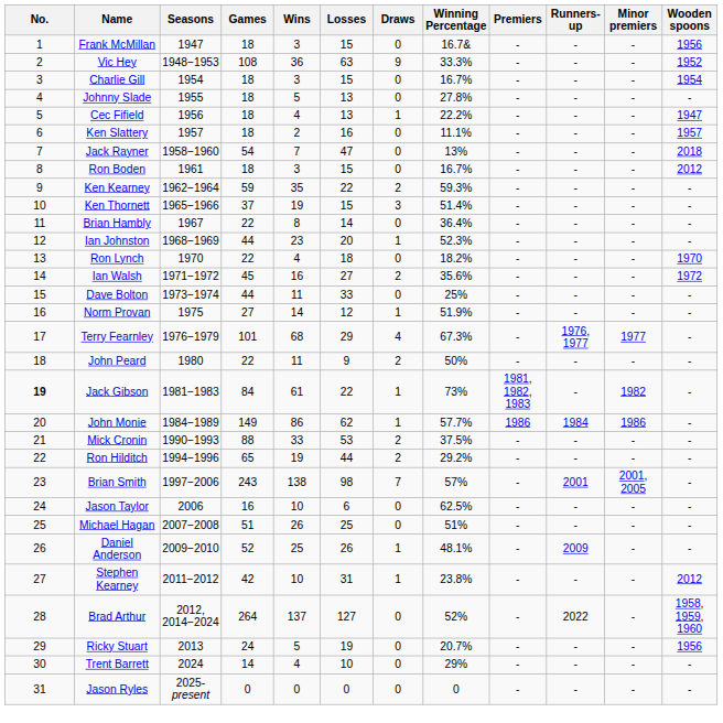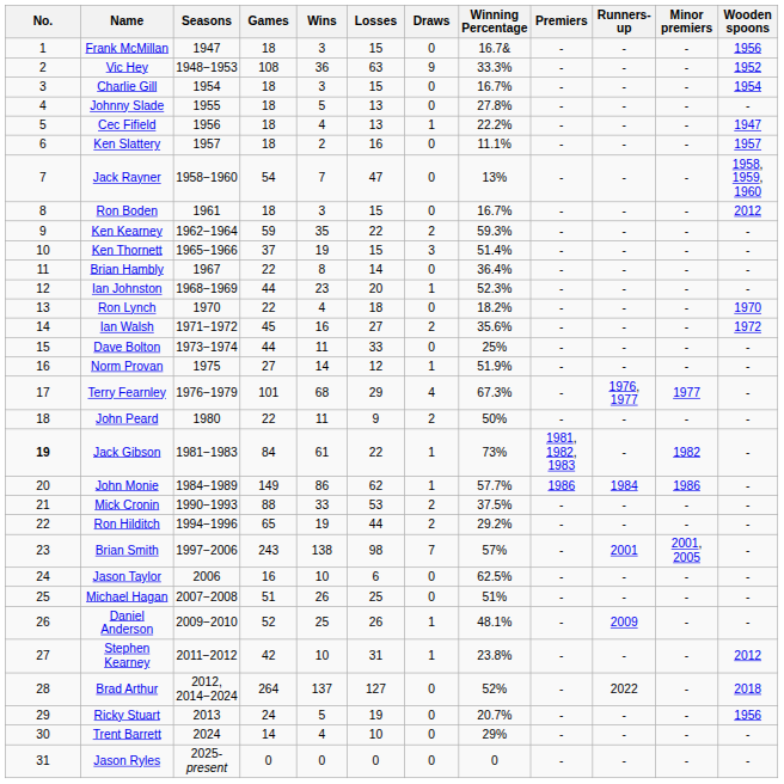 <table class="wikitable sortable" width="80%" style="text-align: center;">
 <tr>
 <th style="width:10em">No.</th>
 <th style="width:10em">Name</th>
 <th>Seasons</th>
 <th style="width:5em" data-sort-type="number">Games</th>
 <th style="width:5em" data-sort-type="number">Wins</th>
 <th style="width:5em" data-sort-type="number">Losses</th>
 <th style="width:5em" data-sort-type="number">Draws</th>
 <th style="width:5em" data-sort-type="number">Winning Percentage</th>
 <th style="width:5em" data-sort-type="number">Premiers</th>
 <th style="width:5em" data-sort-type="number">Runners-up</th>
 <th style="width:5em" data-sort-type="number">Minor premiers</th>
 <th style="width:5em" data-sort-type="number">Wooden spoons</th>
 </tr>
 <tr>
 <td>1</td>
 <td><a href='#'>Frank McMillan</a></td>
 <td>1947</td>
 <td>18</td>
 <td>3</td>
 <td>15</td>
 <td>0</td>
 <td>16.7&</td>
 <td>-</td>
 <td>-</td>
 <td>-</td>
 <td><a href='#'>1956</a></td>
 </tr>
 <tr>
 <td>2</td>
 <td><a href='#'>Vic Hey</a></td>
 <td>1948−1953</td>
 <td>108</td>
 <td>36</td>
 <td>63</td>
 <td>9</td>
 <td>33.3%</td>
 <td>-</td>
 <td>-</td>
 <td>-</td>
 <td><a href='#'>1952</a></td>
 </tr>
 <tr>
 <td>3</td>
 <td><a href='#'>Charlie Gill</a></td>
 <td>1954</td>
 <td>18</td>
 <td>3</td>
 <td>15</td>
 <td>0</td>
 <td>16.7%</td>
 <td>-</td>
 <td>-</td>
 <td>-</td>
 <td><a href='#'>1954</a></td>
 </tr>
 <tr>
 <td>4</td>
 <td><a href='#'>Johnny Slade</a></td>
 <td>1955</td>
 <td>18</td>
 <td>5</td>
 <td>13</td>
 <td>0</td>
 <td>27.8%</td>
 <td>-</td>
 <td>-</td>
 <td>-</td>
 <td>-</td>
 </tr>
 <tr>
 <td>5</td>
 <td><a href='#'>Cec Fifield</a></td>
 <td>1956</td>
 <td>18</td>
 <td>4</td>
 <td>13</td>
 <td>1</td>
 <td>22.2%</td>
 <td>-</td>
 <td>-</td>
 <td>-</td>
 <td><a href='#'>1947</a></td>
 </tr>
 <tr>
 <td>6</td>
 <td><a href='#'>Ken Slattery</a></td>
 <td>1957</td>
 <td>18</td>
 <td>2</td>
 <td>16</td>
 <td>0</td>
 <td>11.1%</td>
 <td>-</td>
 <td>-</td>
 <td>-</td>
 <td><a href='#'>1957</a></td>
 </tr>
 <tr>
 <td>7</td>
 <td><a href='#'>Jack Rayner</a></td>
 <td>1958−1960</td>
 <td>54</td>
 <td>7</td>
 <td>47</td>
 <td>0</td>
 <td>13%</td>
 <td>-</td>
 <td>-</td>
 <td>-</td>
-<td><a href='#'>2018</a></td>
+<td><a href='#'>1958</a>, <a href='#'>1959</a>, <a href='#'>1960</a></td>
 </tr>
 <tr>
 <td>8</td>
 <td><a href='#'>Ron Boden</a></td>
 <td>1961</td>
 <td>18</td>
 <td>3</td>
 <td>15</td>
 <td>0</td>
 <td>16.7%</td>
 <td>-</td>
 <td>-</td>
 <td>-</td>
 <td><a href='#'>2012</a></td>
 </tr>
 <tr>
 <td>9</td>
 <td><a href='#'>Ken Kearney</a></td>
 <td>1962−1964</td>
 <td>59</td>
 <td>35</td>
 <td>22</td>
 <td>2</td>
 <td>59.3%</td>
 <td>-</td>
 <td>-</td>
 <td>-</td>
 <td>-</td>
 </tr>
 <tr>
 <td>10</td>
 <td><a href='#'>Ken Thornett</a></td>
 <td>1965−1966</td>
 <td>37</td>
 <td>19</td>
 <td>15</td>
 <td>3</td>
 <td>51.4%</td>
 <td>-</td>
 <td>-</td>
 <td>-</td>
 <td>-</td>
 </tr>
 <tr>
 <td>11</td>
 <td><a href='#'>Brian Hambly</a></td>
 <td>1967</td>
 <td>22</td>
 <td>8</td>
 <td>14</td>
 <td>0</td>
 <td>36.4%</td>
 <td>-</td>
 <td>-</td>
 <td>-</td>
 <td>-</td>
 </tr>
 <tr>
 <td>12</td>
 <td><a href='#'>Ian Johnston</a></td>
 <td>1968−1969</td>
 <td>44</td>
 <td>23</td>
 <td>20</td>
 <td>1</td>
 <td>52.3%</td>
 <td>-</td>
 <td>-</td>
 <td>-</td>
 <td>-</td>
 </tr>
 <tr>
 <td>13</td>
 <td><a href='#'>Ron Lynch</a></td>
 <td>1970</td>
 <td>22</td>
 <td>4</td>
 <td>18</td>
 <td>0</td>
 <td>18.2%</td>
 <td>-</td>
 <td>-</td>
 <td>-</td>
 <td><a href='#'>1970</a></td>
 </tr>
 <tr>
 <td>14</td>
 <td><a href='#'>Ian Walsh</a></td>
 <td>1971−1972</td>
 <td>45</td>
 <td>16</td>
 <td>27</td>
 <td>2</td>
 <td>35.6%</td>
 <td>-</td>
 <td>-</td>
 <td>-</td>
 <td><a href='#'>1972</a></td>
 </tr>
 <tr>
 <td>15</td>
 <td><a href='#'>Dave Bolton</a></td>
 <td>1973−1974</td>
 <td>44</td>
 <td>11</td>
 <td>33</td>
 <td>0</td>
 <td>25%</td>
 <td>-</td>
 <td>-</td>
 <td>-</td>
 <td>-</td>
 </tr>
 <tr>
 <td>16</td>
 <td><a href='#'>Norm Provan</a></td>
 <td>1975</td>
 <td>27</td>
 <td>14</td>
 <td>12</td>
 <td>1</td>
 <td>51.9%</td>
 <td>-</td>
 <td>-</td>
 <td>-</td>
 <td>-</td>
 </tr>
 <tr>
 <td>17</td>
 <td><a href='#'>Terry Fearnley</a></td>
 <td>1976−1979</td>
 <td>101</td>
 <td>68</td>
 <td>29</td>
 <td>4</td>
 <td>67.3%</td>
 <td>-</td>
 <td><a href='#'>1976</a>, <a href='#'>1977</a></td>
 <td><a href='#'>1977</a></td>
 <td>-</td>
 </tr>
 <tr>
 <td>18</td>
 <td><a href='#'>John Peard</a></td>
 <td>1980</td>
 <td>22</td>
 <td>11</td>
 <td>9</td>
 <td>2</td>
 <td>50%</td>
 <td>-</td>
 <td>-</td>
 <td>-</td>
 <td>-</td>
 </tr>
 <tr>
 <td><strong>19</strong></td>
 <td><a href='#'>Jack Gibson</a></td>
 <td>1981−1983</td>
 <td>84</td>
 <td>61</td>
 <td>22</td>
 <td>1</td>
 <td>73%</td>
 <td><a href='#'>1981</a>, <a href='#'>1982</a>, <a href='#'>1983</a></td>
 <td>-</td>
 <td><a href='#'>1982</a></td>
 <td>-</td>
 </tr>
 <tr>
 <td>20</td>
 <td><a href='#'>John Monie</a></td>
 <td>1984−1989</td>
 <td>149</td>
 <td>86</td>
 <td>62</td>
 <td>1</td>
 <td>57.7%</td>
 <td><a href='#'>1986</a></td>
 <td><a href='#'>1984</a></td>
 <td><a href='#'>1986</a></td>
 <td>-</td>
 </tr>
 <tr>
 <td>21</td>
 <td><a href='#'>Mick Cronin</a></td>
 <td>1990−1993</td>
 <td>88</td>
 <td>33</td>
 <td>53</td>
 <td>2</td>
 <td>37.5%</td>
 <td>-</td>
 <td>-</td>
 <td>-</td>
 <td>-</td>
 </tr>
 <tr>
 <td>22</td>
 <td><a href='#'>Ron Hilditch</a></td>
 <td>1994−1996</td>
 <td>65</td>
 <td>19</td>
 <td>44</td>
 <td>2</td>
 <td>29.2%</td>
 <td>-</td>
 <td>-</td>
 <td>-</td>
 <td>-</td>
 </tr>
 <tr>
 <td>23</td>
 <td><a href='#'>Brian Smith</a></td>
 <td>1997−2006</td>
 <td>243</td>
 <td>138</td>
 <td>98</td>
 <td>7</td>
 <td>57%</td>
 <td>-</td>
 <td><a href='#'>2001</a></td>
 <td><a href='#'>2001</a>, <a href='#'>2005</a></td>
 <td>-</td>
 </tr>
 <tr>
 <td>24</td>
 <td><a href='#'>Jason Taylor</a></td>
 <td>2006</td>
 <td>16</td>
 <td>10</td>
 <td>6</td>
 <td>0</td>
 <td>62.5%</td>
 <td>-</td>
 <td>-</td>
 <td>-</td>
 <td>-</td>
 </tr>
 <tr>
 <td>25</td>
 <td><a href='#'>Michael Hagan</a></td>
 <td>2007−2008</td>
 <td>51</td>
 <td>26</td>
 <td>25</td>
 <td>0</td>
 <td>51%</td>
 <td>-</td>
 <td>-</td>
 <td>-</td>
 <td>-</td>
 </tr>
 <tr>
 <td>26</td>
 <td><a href='#'>Daniel Anderson</a></td>
 <td>2009−2010</td>
 <td>52</td>
 <td>25</td>
 <td>26</td>
 <td>1</td>
 <td>48.1%</td>
 <td>-</td>
 <td><a href='#'>2009</a></td>
 <td>-</td>
 <td>-</td>
 </tr>
 <tr>
 <td>27</td>
 <td><a href='#'>Stephen Kearney</a></td>
 <td>2011−2012</td>
 <td>42</td>
 <td>10</td>
 <td>31</td>
 <td>1</td>
 <td>23.8%</td>
 <td>-</td>
 <td>-</td>
 <td>-</td>
 <td><a href='#'>2012</a></td>
 </tr>
 <tr>
 <td>28</td>
 <td><a href='#'>Brad Arthur</a></td>
 <td>2012, 2014−2024</td>
 <td>264</td>
 <td>137</td>
 <td>127</td>
 <td>0</td>
 <td>52%</td>
 <td>-</td>
 <td>2022</td>
 <td>-</td>
-<td><a href='#'>1958</a>, <a href='#'>1959</a>, <a href='#'>1960</a></td>
+<td><a href='#'>2018</a></td>
 </tr>
 <tr>
 <td>29</td>
 <td><a href='#'>Ricky Stuart</a></td>
 <td>2013</td>
 <td>24</td>
 <td>5</td>
 <td>19</td>
 <td>0</td>
 <td>20.7%</td>
 <td>-</td>
 <td>-</td>
 <td>-</td>
 <td><a href='#'>1956</a></td>
 </tr>
 <tr>
 <td>30</td>
 <td><a href='#'>Trent Barrett</a></td>
 <td>2024</td>
 <td>14</td>
 <td>4</td>
 <td>10</td>
 <td>0</td>
 <td>29%</td>
 <td>-</td>
 <td>-</td>
 <td>-</td>
 <td>-</td>
 </tr>
 <tr>
 <td>31</td>
 <td><a href='#'>Jason Ryles</a></td>
 <td>2025-<em>present</em></td>
 <td>0</td>
 <td>0</td>
 <td>0</td>
 <td>0</td>
 <td>0</td>
 <td>-</td>
 <td>-</td>
 <td>-</td>
 <td>-</td>
 </tr>
 </table>
